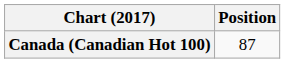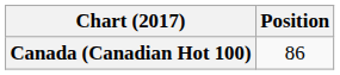 <table class="wikitable plainrowheaders" style="text-align:center">
 <tr>
 <th scope="col">Chart (2017)</th>
 <th scope="col">Position</th>
 </tr>
 <tr>
 <th scope="row">Canada (Canadian Hot 100)</th>
-<td>87</td>
+<td>86</td>
 </tr>
 </table>
